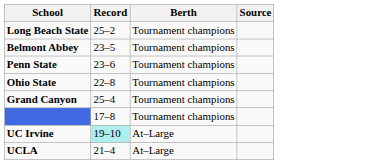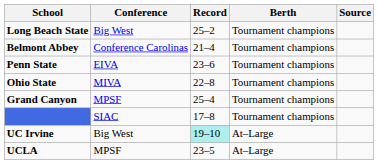 <table class="wikitable sortable plainrowheaders">
 <tr>
 <th scope="col">School</th>
+<th scope="col">Conference</th>
 <th scope="col">Record</th>
 <th scope="col">Berth</th>
 <th scope="col">Source</th>
 </tr>
 <tr>
 <td style=><strong>Long Beach State</strong></td>
+<td><a href='#'>Big West</a></td>
 <td>25–2</td>
 <td>Tournament champions</td>
 <td></td>
 </tr>
 <tr>
 <td style=><strong>Belmont Abbey</strong></td>
-<td>23–5</td>
+<td><a href='#'>Conference Carolinas</a></td>
+<td>21–4</td>
 <td>Tournament champions</td>
 <td></td>
 </tr>
 <tr>
 <td style=><strong>Penn State</strong></td>
+<td><a href='#'>EIVA</a></td>
 <td>23–6</td>
 <td>Tournament champions</td>
 <td></td>
 </tr>
 <tr>
 <td style=><strong>Ohio State</strong></td>
+<td><a href='#'>MIVA</a></td>
 <td>22–8</td>
 <td>Tournament champions</td>
 <td></td>
 </tr>
 <tr>
 <td style=><strong>Grand Canyon</strong></td>
+<td><a href='#'>MPSF</a></td>
 <td>25–4</td>
 <td>Tournament champions</td>
 <td></td>
 </tr>
 <tr>
 <td style="background:#4169e1"><strong><a href='#'></a></strong></td>
+<td><a href='#'>SIAC</a></td>
 <td>17–8</td>
 <td>Tournament champions</td>
 <td></td>
 </tr>
 <tr>
 <td style=><strong>UC Irvine</strong></td>
+<td>Big West</td>
 <td style="background: paleturquoise;">19–10</td>
 <td>At–Large</td>
 <td></td>
 </tr>
 <tr>
 <td style=><strong>UCLA</strong></td>
-<td>21–4</td>
+<td>MPSF</td>
+<td>23–5</td>
 <td>At–Large</td>
 <td></td>
 </tr>
 </table>
